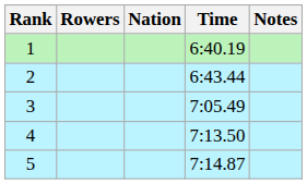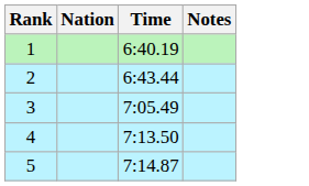 <table class="wikitable sortable" style="text-align:center">
 <tr>
 <th>Rank</th>
-<th>Rowers</th>
 <th>Nation</th>
 <th>Time</th>
 <th>Notes</th>
 </tr>
 <tr bgcolor=bbf3bb>
 <td>1</td>
-<td align=left data-sort-value="Jonke, Arnold"></td>
 <td align=left></td>
 <td>6:40.19</td>
 <td></td>
 </tr>
 <tr bgcolor=bbf3ff>
 <td>2</td>
-<td align=left data-sort-value="Andersson, Per"></td>
 <td align=left></td>
 <td>6:43.44</td>
 <td></td>
 </tr>
 <tr bgcolor=bbf3ff>
 <td>3</td>
-<td align=left data-sort-value="Holdo, Max"></td>
 <td align=left></td>
 <td>7:05.49</td>
 <td></td>
 </tr>
 <tr bgcolor=bbf3ff>
 <td>4</td>
-<td align=left data-sort-value="Banchev, Ivaylo"></td>
 <td align=left></td>
 <td>7:13.50</td>
 <td></td>
 </tr>
 <tr bgcolor=bbf3ff>
 <td>5</td>
 <td align=left></td>
-<td align=left></td>
 <td>7:14.87</td>
 <td></td>
 </tr>
 </table>
